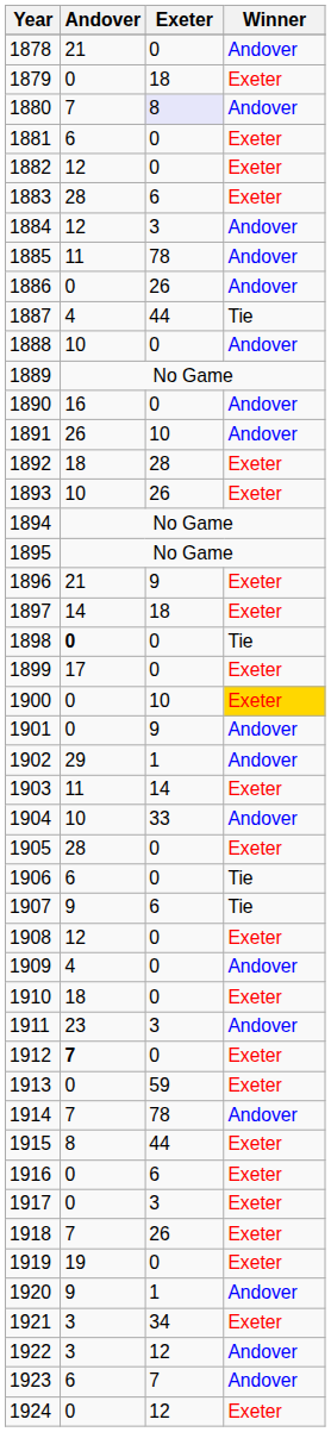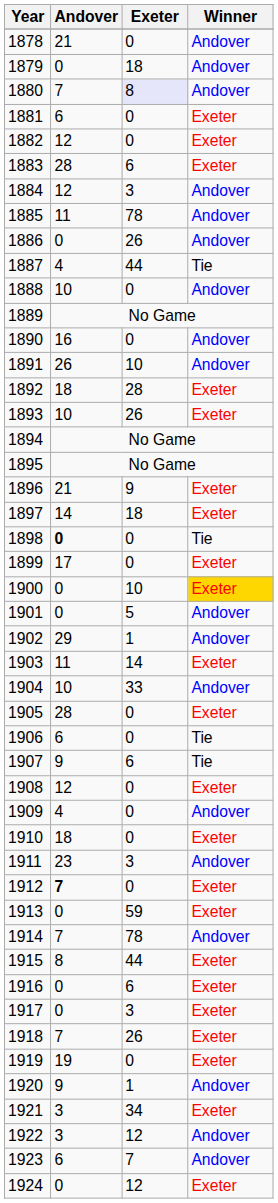 <table class=wikitable>
 <tr>
 <th width="40">Year</th>
 <th width="60">Andover</th>
 <th width="60">Exeter</th>
 <th width="80">Winner</th>
 </tr>
 <tr>
 </tr>
 <tr>
 <td>1878</td>
 <td>21</td>
 <td>0</td>
 <td style="color:blue">Andover</td>
 </tr>
 <tr>
 <td>1879</td>
 <td>0</td>
 <td>18</td>
-<td style="color:red">Exeter</td>
+<td style="color:blue">Andover</td>
 </tr>
 <tr>
 <td>1880</td>
 <td>7</td>
 <td style="background: lavender;">8</td>
 <td style="color:blue">Andover</td>
 </tr>
 <tr>
 <td>1881</td>
 <td>6</td>
 <td>0</td>
 <td style="color:red">Exeter</td>
 </tr>
 <tr>
 <td>1882</td>
 <td>12</td>
 <td>0</td>
 <td style="color:red">Exeter</td>
 </tr>
 <tr>
 <td>1883</td>
 <td>28</td>
 <td>6</td>
 <td style="color:red">Exeter</td>
 </tr>
 <tr>
 <td>1884</td>
 <td>12</td>
 <td>3</td>
 <td style="color:blue">Andover</td>
 </tr>
 <tr>
 <td>1885</td>
 <td>11</td>
 <td>78</td>
 <td style="color:blue">Andover</td>
 </tr>
 <tr>
 <td>1886</td>
 <td>0</td>
 <td>26</td>
 <td style="color:blue">Andover</td>
 </tr>
 <tr>
 <td>1887</td>
 <td>4</td>
 <td>44</td>
 <td>Tie</td>
 </tr>
 <tr>
 <td>1888</td>
 <td>10</td>
 <td>0</td>
 <td style="color:blue">Andover</td>
 </tr>
 <tr>
 <td>1889</td>
 <td colspan="3" align="center">No Game</td>
 </tr>
 <tr>
 <td>1890</td>
 <td>16</td>
 <td>0</td>
 <td style="color:blue">Andover</td>
 </tr>
 <tr>
 <td>1891</td>
 <td>26</td>
 <td>10</td>
 <td style="color:blue">Andover</td>
 </tr>
 <tr>
 <td>1892</td>
 <td>18</td>
 <td>28</td>
 <td style="color:red">Exeter</td>
 </tr>
 <tr>
 <td>1893</td>
 <td>10</td>
 <td>26</td>
 <td style="color:red">Exeter</td>
 </tr>
 <tr>
 <td>1894</td>
 <td colspan="3" align="center">No Game</td>
 </tr>
 <tr>
 <td>1895</td>
 <td colspan="3" align="center">No Game</td>
 </tr>
 <tr>
 <td>1896</td>
 <td>21</td>
 <td>9</td>
 <td style="color:red">Exeter</td>
 </tr>
 <tr>
 <td>1897</td>
 <td>14</td>
 <td>18</td>
 <td style="color:red">Exeter</td>
 </tr>
 <tr>
 <td>1898</td>
 <td><strong>0</strong></td>
 <td>0</td>
 <td>Tie</td>
 </tr>
 <tr>
 <td>1899</td>
 <td>17</td>
 <td>0</td>
 <td style="color:red">Exeter</td>
 </tr>
 <tr>
 <td>1900</td>
 <td>0</td>
 <td>10</td>
 <td style="background: gold; color:red">Exeter</td>
 </tr>
 <tr>
 <td>1901</td>
 <td>0</td>
-<td>9</td>
+<td>5</td>
 <td style="color:blue">Andover</td>
 </tr>
 <tr>
 <td>1902</td>
 <td>29</td>
 <td>1</td>
 <td style="color:blue">Andover</td>
 </tr>
 <tr>
 <td>1903</td>
 <td>11</td>
 <td>14</td>
 <td style="color:red">Exeter</td>
 </tr>
 <tr>
 <td>1904</td>
 <td>10</td>
 <td>33</td>
 <td style="color:blue">Andover</td>
 </tr>
 <tr>
 <td>1905</td>
 <td>28</td>
 <td>0</td>
 <td style="color:red">Exeter</td>
 </tr>
 <tr>
 <td>1906</td>
 <td>6</td>
 <td>0</td>
 <td>Tie</td>
 </tr>
 <tr>
 <td>1907</td>
 <td>9</td>
 <td>6</td>
 <td>Tie</td>
 </tr>
 <tr>
 <td>1908</td>
 <td>12</td>
 <td>0</td>
 <td style="color:red">Exeter</td>
 </tr>
 <tr>
 <td>1909</td>
 <td>4</td>
 <td>0</td>
 <td style="color:blue">Andover</td>
 </tr>
 <tr>
 <td>1910</td>
 <td>18</td>
 <td>0</td>
 <td style="color:red">Exeter</td>
 </tr>
 <tr>
 <td>1911</td>
 <td>23</td>
 <td>3</td>
 <td style="color:blue">Andover</td>
 </tr>
 <tr>
 <td>1912</td>
 <td><strong>7</strong></td>
 <td>0</td>
 <td style="color:red">Exeter</td>
 </tr>
 <tr>
 <td>1913</td>
 <td>0</td>
 <td>59</td>
 <td style="color:red">Exeter</td>
 </tr>
 <tr>
 <td>1914</td>
 <td>7</td>
 <td>78</td>
 <td style="color:blue">Andover</td>
 </tr>
 <tr>
 <td>1915</td>
 <td>8</td>
 <td>44</td>
 <td style="color:red">Exeter</td>
 </tr>
 <tr>
 <td>1916</td>
 <td>0</td>
 <td>6</td>
 <td style="color:red">Exeter</td>
 </tr>
 <tr>
 <td>1917</td>
 <td>0</td>
 <td>3</td>
 <td style="color:red">Exeter</td>
 </tr>
 <tr>
 <td>1918</td>
 <td>7</td>
 <td>26</td>
 <td style="color:red">Exeter</td>
 </tr>
 <tr>
 <td>1919</td>
 <td>19</td>
 <td>0</td>
 <td style="color:red">Exeter</td>
 </tr>
 <tr>
 <td>1920</td>
 <td>9</td>
 <td>1</td>
 <td style="color:blue">Andover</td>
 </tr>
 <tr>
 <td>1921</td>
 <td>3</td>
 <td>34</td>
 <td style="color:red">Exeter</td>
 </tr>
 <tr>
 <td>1922</td>
 <td>3</td>
 <td>12</td>
 <td style="color:blue">Andover</td>
 </tr>
 <tr>
 <td>1923</td>
 <td>6</td>
 <td>7</td>
 <td style="color:blue">Andover</td>
 </tr>
 <tr>
 <td>1924</td>
 <td>0</td>
 <td>12</td>
 <td style="color:red">Exeter</td>
 </tr>
 </table>
